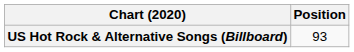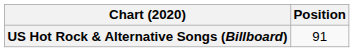 <table class="wikitable plainrowheaders" style="text-align:center">
 <tr>
 <th scope="col">Chart (2020)</th>
 <th scope="col">Position</th>
 </tr>
 <tr>
 <th scope="row">US Hot Rock & Alternative Songs (<em>Billboard</em>)</th>
-<td>93</td>
+<td>91</td>
 </tr>
 </table>
